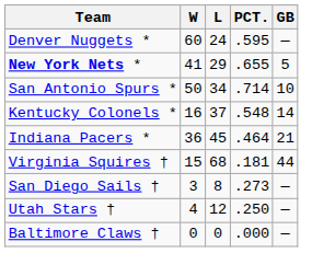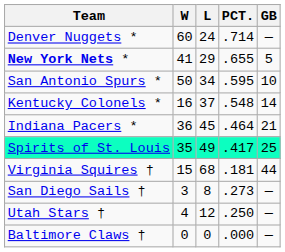 <table class="wikitable" style="text-align:center;">
 <tr>
 <th>Team</th>
 <th>W</th>
 <th>L</th>
 <th>PCT.</th>
 <th>GB</th>
 </tr>
 <tr>
 <td align="left"><a href='#'>Denver Nuggets</a> *</td>
 <td>60</td>
 <td>24</td>
-<td>.595</td>
+<td>.714</td>
 <td>—</td>
 </tr>
 <tr>
 <td align="left"><strong><a href='#'>New York Nets</a></strong> *</td>
 <td>41</td>
 <td>29</td>
 <td>.655</td>
 <td>5</td>
 </tr>
 <tr>
 <td align="left"><a href='#'>San Antonio Spurs</a> *</td>
 <td>50</td>
 <td>34</td>
-<td>.714</td>
+<td>.595</td>
 <td>10</td>
 </tr>
 <tr>
 <td align="left"><a href='#'>Kentucky Colonels</a> *</td>
 <td>16</td>
 <td>37</td>
 <td>.548</td>
 <td>14</td>
 </tr>
 <tr>
 <td align="left"><a href='#'>Indiana Pacers</a> *</td>
 <td>36</td>
 <td>45</td>
 <td>.464</td>
 <td>21</td>
+</tr>
+<tr bgcolor=“ccffcc”>
+<td align="left"><a href='#'>Spirits of St. Louis</a></td>
+<td>35</td>
+<td>49</td>
+<td>.417</td>
+<td>25</td>
 </tr>
 <tr>
 <td align="left"><a href='#'>Virginia Squires</a> †</td>
 <td>15</td>
 <td>68</td>
 <td>.181</td>
 <td>44</td>
 </tr>
 <tr>
 <td align="left"><a href='#'>San Diego Sails</a> †</td>
 <td>3</td>
 <td>8</td>
 <td>.273</td>
 <td>—</td>
 </tr>
 <tr>
 <td align="left"><a href='#'>Utah Stars</a> †</td>
 <td>4</td>
 <td>12</td>
 <td>.250</td>
 <td>—</td>
 </tr>
 <tr>
 <td align="left"><a href='#'>Baltimore Claws</a> †</td>
 <td>0</td>
 <td>0</td>
 <td>.000</td>
 <td>—</td>
 </tr>
 </table>
